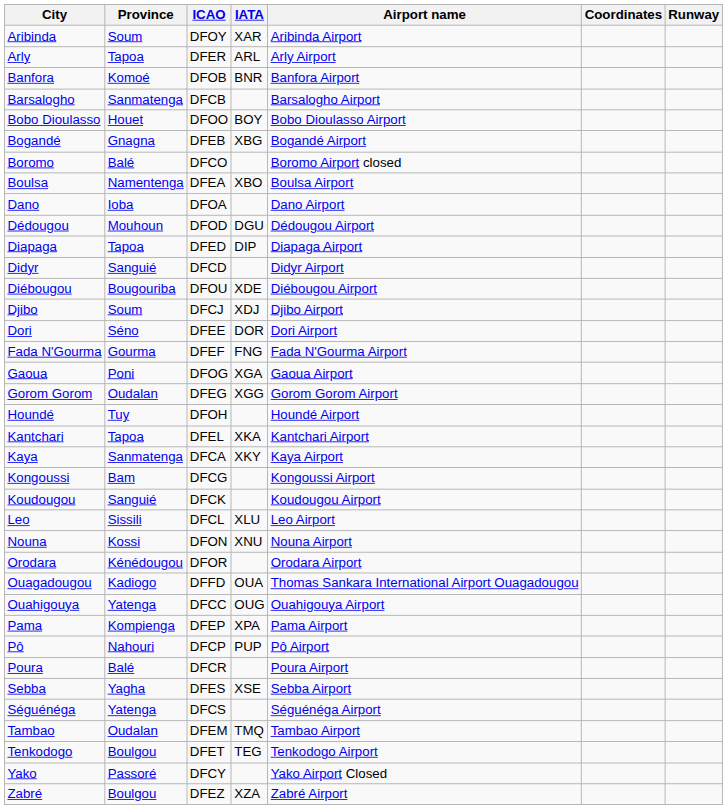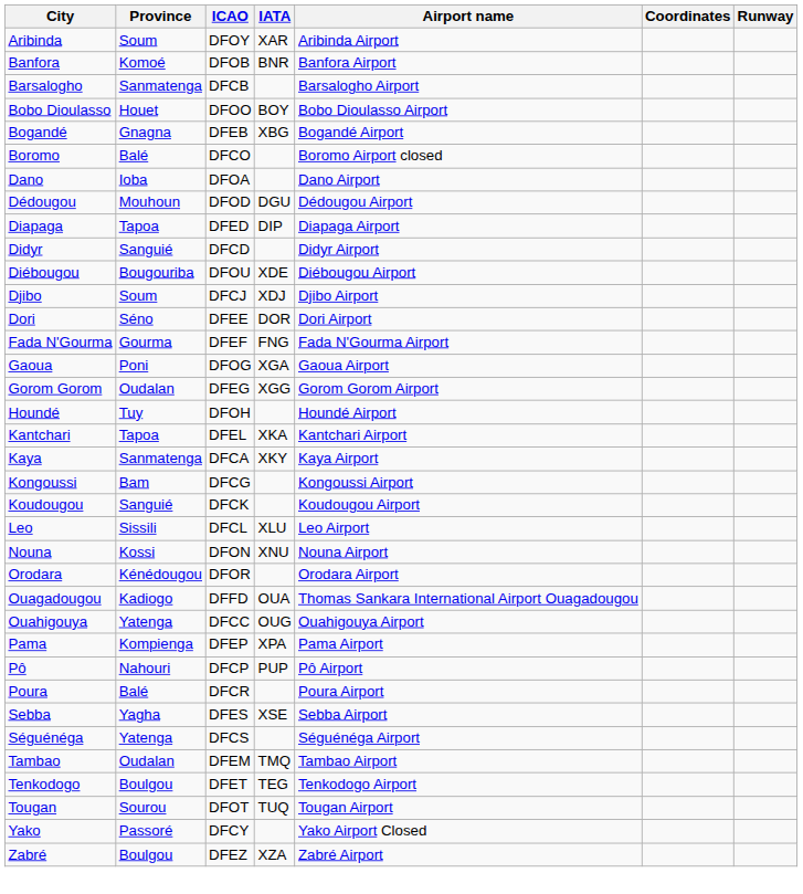 <table class="wikitable sortable">
 <tr valign=top align=left>
 <th>City</th>
 <th>Province</th>
 <th><a href='#'>ICAO</a></th>
 <th><a href='#'>IATA</a></th>
 <th>Airport name</th>
 <th>Coordinates</th>
 <th>Runway</th>
 </tr>
 <tr valign=top>
 <td><a href='#'>Aribinda</a></td>
 <td><a href='#'>Soum</a></td>
 <td>DFOY</td>
 <td>XAR</td>
 <td><a href='#'>Aribinda Airport</a></td>
-<td></td>
-<td></td>
-</tr>
-<tr valign=top>
-<td><a href='#'>Arly</a></td>
-<td><a href='#'>Tapoa</a></td>
-<td>DFER</td>
-<td>ARL</td>
-<td><a href='#'>Arly Airport</a></td>
 <td></td>
 <td></td>
 </tr>
 <tr valign=top>
 <td><a href='#'>Banfora</a></td>
 <td><a href='#'>Komoé</a></td>
 <td>DFOB</td>
 <td>BNR</td>
 <td><a href='#'>Banfora Airport</a></td>
 <td></td>
 <td></td>
 </tr>
 <tr valign=top>
 <td><a href='#'>Barsalogho</a></td>
 <td><a href='#'>Sanmatenga</a></td>
 <td>DFCB</td>
 <td></td>
 <td><a href='#'>Barsalogho Airport</a></td>
 <td></td>
 <td></td>
 </tr>
 <tr valign=top>
 <td><a href='#'>Bobo Dioulasso</a></td>
 <td><a href='#'>Houet</a></td>
 <td>DFOO</td>
 <td>BOY</td>
 <td><a href='#'>Bobo Dioulasso Airport</a></td>
 <td></td>
 <td></td>
 </tr>
 <tr valign=top>
 <td><a href='#'>Bogandé</a></td>
 <td><a href='#'>Gnagna</a></td>
 <td>DFEB</td>
 <td>XBG</td>
 <td><a href='#'>Bogandé Airport</a></td>
 <td></td>
 <td></td>
 </tr>
 <tr valign=top>
 <td><a href='#'>Boromo</a></td>
 <td><a href='#'>Balé</a></td>
 <td>DFCO</td>
 <td></td>
 <td><a href='#'>Boromo Airport</a> closed</td>
-<td></td>
-<td></td>
-</tr>
-<tr valign=top>
-<td><a href='#'>Boulsa</a></td>
-<td><a href='#'>Namentenga</a></td>
-<td>DFEA</td>
-<td>XBO</td>
-<td><a href='#'>Boulsa Airport</a></td>
 <td></td>
 <td></td>
 </tr>
 <tr valign=top>
 <td><a href='#'>Dano</a></td>
 <td><a href='#'>Ioba</a></td>
 <td>DFOA</td>
 <td></td>
 <td><a href='#'>Dano Airport</a></td>
 <td></td>
 <td></td>
 </tr>
 <tr valign=top>
 <td><a href='#'>Dédougou</a></td>
 <td><a href='#'>Mouhoun</a></td>
 <td>DFOD</td>
 <td>DGU</td>
 <td><a href='#'>Dédougou Airport</a></td>
 <td></td>
 <td></td>
 </tr>
 <tr valign=top>
 <td><a href='#'>Diapaga</a></td>
 <td><a href='#'>Tapoa</a></td>
 <td>DFED</td>
 <td>DIP</td>
 <td><a href='#'>Diapaga Airport</a></td>
 <td></td>
 <td></td>
 </tr>
 <tr valign=top>
 <td><a href='#'>Didyr</a></td>
 <td><a href='#'>Sanguié</a></td>
 <td>DFCD</td>
 <td></td>
 <td><a href='#'>Didyr Airport</a></td>
 <td></td>
 <td></td>
 </tr>
 <tr valign=top>
 <td><a href='#'>Diébougou</a></td>
 <td><a href='#'>Bougouriba</a></td>
 <td>DFOU</td>
 <td>XDE</td>
 <td><a href='#'>Diébougou Airport</a></td>
 <td></td>
 <td></td>
 </tr>
 <tr valign=top>
 <td><a href='#'>Djibo</a></td>
 <td><a href='#'>Soum</a></td>
 <td>DFCJ</td>
 <td>XDJ</td>
 <td><a href='#'>Djibo Airport</a></td>
 <td></td>
 <td></td>
 </tr>
 <tr valign=top>
 <td><a href='#'>Dori</a></td>
 <td><a href='#'>Séno</a></td>
 <td>DFEE</td>
 <td>DOR</td>
 <td><a href='#'>Dori Airport</a></td>
 <td></td>
 <td></td>
 </tr>
 <tr valign=top>
 <td><a href='#'>Fada N'Gourma</a></td>
 <td><a href='#'>Gourma</a></td>
 <td>DFEF</td>
 <td>FNG</td>
 <td><a href='#'>Fada N'Gourma Airport</a></td>
 <td></td>
 <td></td>
 </tr>
 <tr valign=top>
 <td><a href='#'>Gaoua</a></td>
 <td><a href='#'>Poni</a></td>
 <td>DFOG</td>
 <td>XGA</td>
 <td><a href='#'>Gaoua Airport</a></td>
 <td></td>
 <td></td>
 </tr>
 <tr valign=top>
 <td><a href='#'>Gorom Gorom</a></td>
 <td><a href='#'>Oudalan</a></td>
 <td>DFEG</td>
 <td>XGG</td>
 <td><a href='#'>Gorom Gorom Airport</a></td>
 <td></td>
 <td></td>
 </tr>
 <tr valign=top>
 <td><a href='#'>Houndé</a></td>
 <td><a href='#'>Tuy</a></td>
 <td>DFOH</td>
 <td></td>
 <td><a href='#'>Houndé Airport</a></td>
 <td></td>
 <td></td>
 </tr>
 <tr valign=top>
 <td><a href='#'>Kantchari</a></td>
 <td><a href='#'>Tapoa</a></td>
 <td>DFEL</td>
 <td>XKA</td>
 <td><a href='#'>Kantchari Airport</a></td>
 <td></td>
 <td></td>
 </tr>
 <tr valign=top>
 <td><a href='#'>Kaya</a></td>
 <td><a href='#'>Sanmatenga</a></td>
 <td>DFCA</td>
 <td>XKY</td>
 <td><a href='#'>Kaya Airport</a></td>
 <td></td>
 <td></td>
 </tr>
 <tr valign=top>
 <td><a href='#'>Kongoussi</a></td>
 <td><a href='#'>Bam</a></td>
 <td>DFCG</td>
 <td></td>
 <td><a href='#'>Kongoussi Airport</a></td>
 <td></td>
 <td></td>
 </tr>
 <tr valign=top>
 <td><a href='#'>Koudougou</a></td>
 <td><a href='#'>Sanguié</a></td>
 <td>DFCK</td>
 <td></td>
 <td><a href='#'>Koudougou Airport</a></td>
 <td></td>
 <td></td>
 </tr>
 <tr valign=top>
 <td><a href='#'>Leo</a></td>
 <td><a href='#'>Sissili</a></td>
 <td>DFCL</td>
 <td>XLU</td>
 <td><a href='#'>Leo Airport</a></td>
 <td></td>
 <td></td>
 </tr>
 <tr valign=top>
 <td><a href='#'>Nouna</a></td>
 <td><a href='#'>Kossi</a></td>
 <td>DFON</td>
 <td>XNU</td>
 <td><a href='#'>Nouna Airport</a></td>
 <td></td>
 <td></td>
 </tr>
 <tr valign=top>
 <td><a href='#'>Orodara</a></td>
 <td><a href='#'>Kénédougou</a></td>
 <td>DFOR</td>
 <td></td>
 <td><a href='#'>Orodara Airport</a></td>
 <td></td>
 <td></td>
 </tr>
 <tr valign=top>
 <td><a href='#'>Ouagadougou</a></td>
 <td><a href='#'>Kadiogo</a></td>
 <td>DFFD</td>
 <td>OUA</td>
 <td><a href='#'>Thomas Sankara International Airport Ouagadougou</a></td>
 <td></td>
 <td></td>
 </tr>
 <tr valign=top>
 <td><a href='#'>Ouahigouya</a></td>
 <td><a href='#'>Yatenga</a></td>
 <td>DFCC</td>
 <td>OUG</td>
 <td><a href='#'>Ouahigouya Airport</a></td>
 <td></td>
 <td></td>
 </tr>
 <tr valign=top>
 <td><a href='#'>Pama</a></td>
 <td><a href='#'>Kompienga</a></td>
 <td>DFEP</td>
 <td>XPA</td>
 <td><a href='#'>Pama Airport</a></td>
 <td></td>
 <td></td>
 </tr>
 <tr valign=top>
 <td><a href='#'>Pô</a></td>
 <td><a href='#'>Nahouri</a></td>
 <td>DFCP</td>
 <td>PUP</td>
 <td><a href='#'>Pô Airport</a></td>
 <td></td>
 <td></td>
 </tr>
 <tr valign=top>
 <td><a href='#'>Poura</a></td>
 <td><a href='#'>Balé</a></td>
 <td>DFCR</td>
 <td></td>
 <td><a href='#'>Poura Airport</a></td>
 <td></td>
 <td></td>
 </tr>
 <tr valign=top>
 <td><a href='#'>Sebba</a></td>
 <td><a href='#'>Yagha</a></td>
 <td>DFES</td>
 <td>XSE</td>
 <td><a href='#'>Sebba Airport</a></td>
 <td></td>
 <td></td>
 </tr>
 <tr valign=top>
 <td><a href='#'>Séguénéga</a></td>
 <td><a href='#'>Yatenga</a></td>
 <td>DFCS</td>
 <td></td>
 <td><a href='#'>Séguénéga Airport</a></td>
 <td></td>
 <td></td>
 </tr>
 <tr valign=top>
 <td><a href='#'>Tambao</a></td>
 <td><a href='#'>Oudalan</a></td>
 <td>DFEM</td>
 <td>TMQ</td>
 <td><a href='#'>Tambao Airport</a></td>
 <td></td>
 <td></td>
 </tr>
 <tr valign=top>
 <td><a href='#'>Tenkodogo</a></td>
 <td><a href='#'>Boulgou</a></td>
 <td>DFET</td>
 <td>TEG</td>
 <td><a href='#'>Tenkodogo Airport</a></td>
 <td></td>
 <td></td>
 </tr>
 <tr valign=top>
+<td><a href='#'>Tougan</a></td>
+<td><a href='#'>Sourou</a></td>
+<td>DFOT</td>
+<td>TUQ</td>
+<td><a href='#'>Tougan Airport</a></td>
+<td></td>
+<td></td>
+</tr>
+<tr valign=top>
 <td><a href='#'>Yako</a></td>
 <td><a href='#'>Passoré</a></td>
 <td>DFCY</td>
 <td></td>
 <td><a href='#'>Yako Airport</a> Closed</td>
 <td></td>
 <td></td>
 </tr>
 <tr valign=top>
 <td><a href='#'>Zabré</a></td>
 <td><a href='#'>Boulgou</a></td>
 <td>DFEZ</td>
 <td>XZA</td>
 <td><a href='#'>Zabré Airport</a></td>
 <td></td>
 <td></td>
 </tr>
 </table>
